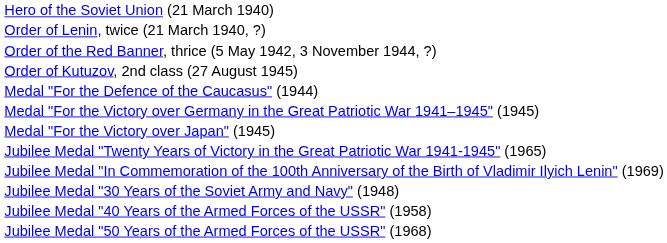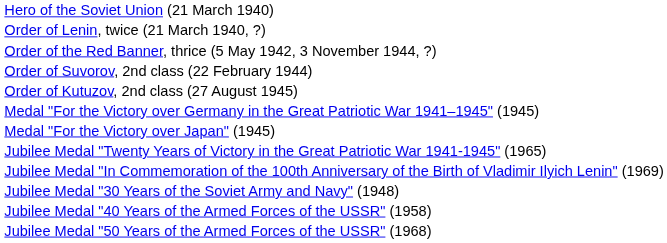 <table>
 <tr>
 <td></td>
 <td><a href='#'>Hero of the Soviet Union</a> (21 March 1940)</td>
 </tr>
 <tr>
 <td></td>
 <td><a href='#'>Order of Lenin</a>, twice (21 March 1940, ?)</td>
 </tr>
 <tr>
 <td></td>
 <td><a href='#'>Order of the Red Banner</a>, thrice (5 May 1942, 3 November 1944, ?)</td>
 </tr>
 <tr>
 <td></td>
-<td><a href='#'>Order of Kutuzov</a>, 2nd class (27 August 1945)</td>
+<td><a href='#'>Order of Suvorov</a>, 2nd class (22 February 1944)</td>
 </tr>
 <tr>
 <td></td>
-<td><a href='#'>Medal "For the Defence of the Caucasus"</a> (1944)</td>
+<td><a href='#'>Order of Kutuzov</a>, 2nd class (27 August 1945)</td>
 </tr>
 <tr>
 <td></td>
 <td><a href='#'>Medal "For the Victory over Germany in the Great Patriotic War 1941–1945"</a> (1945)</td>
 </tr>
 <tr>
 <td></td>
 <td><a href='#'>Medal "For the Victory over Japan"</a> (1945)</td>
 </tr>
 <tr>
 <td></td>
 <td><a href='#'>Jubilee Medal "Twenty Years of Victory in the Great Patriotic War 1941-1945"</a> (1965)</td>
 </tr>
 <tr>
 <td></td>
 <td><a href='#'>Jubilee Medal "In Commemoration of the 100th Anniversary of the Birth of Vladimir Ilyich Lenin"</a> (1969)</td>
 </tr>
 <tr>
 <td></td>
 <td><a href='#'>Jubilee Medal "30 Years of the Soviet Army and Navy"</a> (1948)</td>
 </tr>
 <tr>
 <td></td>
 <td><a href='#'>Jubilee Medal "40 Years of the Armed Forces of the USSR"</a> (1958)</td>
 </tr>
 <tr>
 <td></td>
 <td><a href='#'>Jubilee Medal "50 Years of the Armed Forces of the USSR"</a> (1968)</td>
 </tr>
 <tr>
 </tr>
 </table>
